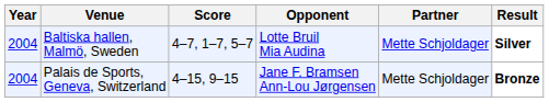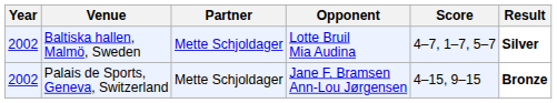 <table class="sortable wikitable" style="font-size: 90%;">
 <tr>
 <th>Year</th>
 <th>Venue</th>
+<th>Partner</th>
+<th>Opponent</th>
 <th>Score</th>
-<th>Opponent</th>
-<th>Partner</th>
 <th>Result</th>
 </tr>
 <tr style="background:#ECF2FF">
-<td align="center"><a href='#'>2004</a></td>
+<td align="center"><a href='#'>2002</a></td>
 <td align="left"><a href='#'>Baltiska hallen</a>,<br><a href='#'>Malmö</a>, Sweden</td>
+<td align="left"> <a href='#'>Mette Schjoldager</a></td>
+<td align="left"> <a href='#'>Lotte Bruil</a><br> <a href='#'>Mia Audina</a></td>
 <td align="left">4–7, 1–7, 5–7</td>
-<td align="left"> <a href='#'>Lotte Bruil</a><br> <a href='#'>Mia Audina</a></td>
-<td align="left"> <a href='#'>Mette Schjoldager</a></td>
 <td style="text-align:left; background:white"> <strong>Silver</strong></td>
 </tr>
 <tr style="background:#ECF2FF">
-<td align="center"><a href='#'>2004</a></td>
+<td align="center"><a href='#'>2002</a></td>
 <td align="left">Palais de Sports,<br><a href='#'>Geneva</a>, Switzerland</td>
+<td align="left"> Mette Schjoldager</td>
+<td align="left"> <a href='#'>Jane F. Bramsen</a><br> <a href='#'>Ann-Lou Jørgensen</a></td>
 <td align="left">4–15, 9–15</td>
-<td align="left"> <a href='#'>Jane F. Bramsen</a><br> <a href='#'>Ann-Lou Jørgensen</a></td>
-<td align="left"> Mette Schjoldager</td>
 <td style="text-align:left; background:white"> <strong>Bronze</strong></td>
 </tr>
 </table>
